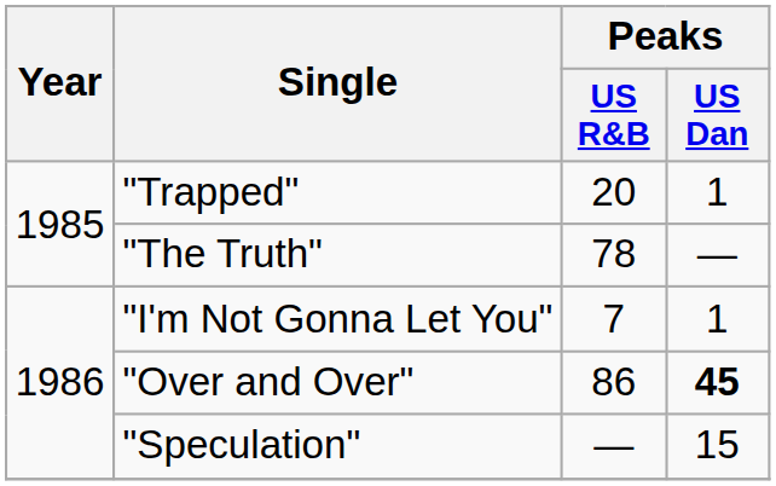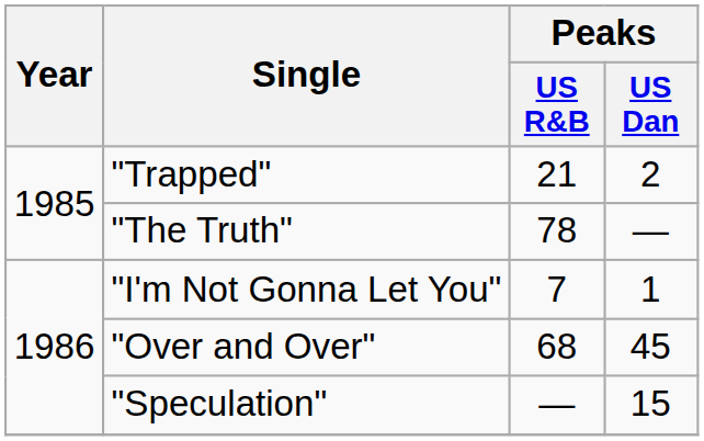 <table class="wikitable" style="text-align:center;">
 <tr>
 <th rowspan="2">Year</th>
 <th rowspan="2">Single</th>
 <th colspan="2">Peaks</th>
 </tr>
 <tr style="font-size:smaller;">
 <th width="35"><a href='#'>US<br>R&B</a><br></th>
 <th width="35"><a href='#'>US<br>Dan</a><br></th>
 </tr>
 <tr>
 <td rowspan="2">1985</td>
 <td align="left">"Trapped"</td>
-<td>20</td>
-<td>1</td>
+<td>21</td>
+<td>2</td>
 </tr>
 <tr>
 <td align="left">"The Truth"</td>
 <td>78</td>
 <td>—</td>
 </tr>
 <tr>
 <td rowspan="3">1986</td>
 <td align="left">"I'm Not Gonna Let You"</td>
 <td>7</td>
 <td>1</td>
 </tr>
 <tr>
 <td align="left">"Over and Over"</td>
-<td>86</td>
-<td><strong>45</strong></td>
+<td>68</td>
+<td>45</td>
 </tr>
 <tr>
 <td align="left">"Speculation"</td>
 <td>—</td>
 <td>15</td>
 </tr>
 <tr>
 </tr>
 </table>
